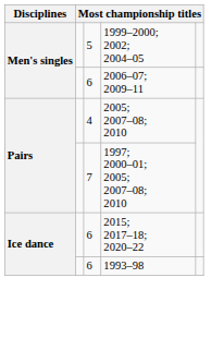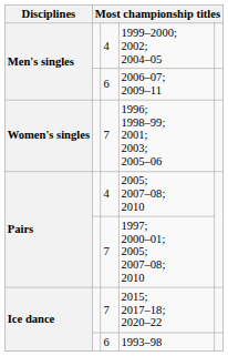 <table class="wikitable unsortable" style="text-align:left">
 <tr>
 <th scope="col">Disciplines</th>
 <th colspan="4" scope="col">Most championship titles</th>
 </tr>
 <tr>
 <th rowspan="2" scope="row" style="text-align:left">Men's singles</th>
 <td></td>
-<td>5</td>
+<td>4</td>
 <td>1999–2000;<br>2002;<br>2004–05</td>
 <td></td>
 </tr>
 <tr>
 <td></td>
 <td>6</td>
 <td>2006–07;<br>2009–11</td>
+<td></td>
+</tr>
+<tr>
+<th scope="row" style="text-align:left">Women's singles</th>
+<td></td>
+<td>7</td>
+<td>1996;<br>1998–99;<br>2001;<br>2003;<br>2005–06</td>
 <td></td>
 </tr>
 <tr>
 <th rowspan="2" scope="row" style="text-align:left">Pairs</th>
 <td></td>
 <td>4</td>
 <td>2005;<br>2007–08;<br>2010</td>
 <td rowspan="2"></td>
 </tr>
 <tr>
 <td></td>
 <td>7</td>
 <td>1997;<br>2000–01;<br>2005;<br>2007–08;<br>2010</td>
 </tr>
 <tr>
 <th rowspan="2" scope="row" style="text-align:left">Ice dance</th>
 <td></td>
-<td>6</td>
+<td>7</td>
 <td>2015;<br>2017–18;<br>2020–22</td>
 <td></td>
 </tr>
 <tr>
 <td></td>
 <td>6</td>
 <td>1993–98</td>
 <td></td>
 </tr>
 </table>
